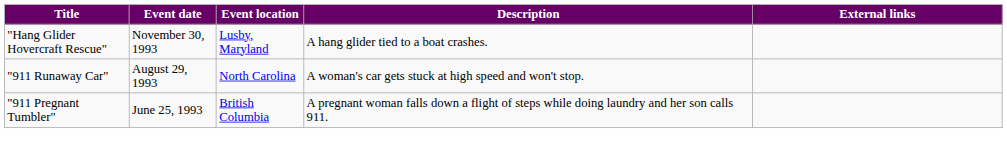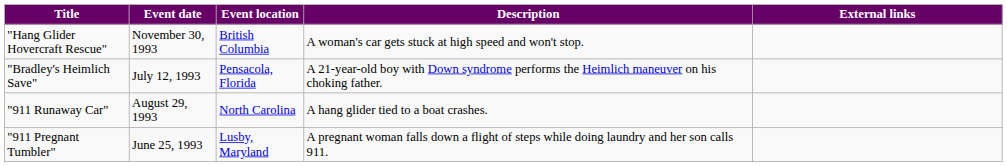 <table class="wikitable" style="width: 100%;">
 <tr>
 <th style="background: #660066; color: #FFFFFF; width: 10%;">Title</th>
 <th style="background: #660066; color: #FFFFFF; width: 7%;">Event date</th>
 <th style="background: #660066; color: #FFFFFF; width: 7%;">Event location</th>
 <th style="background: #660066; color: #FFFFFF; width: 36%;">Description</th>
 <th style="background: #660066; color: #FFFFFF; width: 20%;">External links</th>
 </tr>
 <tr>
 <td>"Hang Glider Hovercraft Rescue"</td>
 <td>November 30, 1993</td>
-<td><a href='#'>Lusby, Maryland</a></td>
-<td>A hang glider tied to a boat crashes.</td>
+<td><a href='#'>British Columbia</a></td>
+<td>A woman's car gets stuck at high speed and won't stop.</td>
+<td></td>
+</tr>
+<tr>
+<td>"Bradley's Heimlich Save"</td>
+<td>July 12, 1993</td>
+<td><a href='#'>Pensacola, Florida</a></td>
+<td>A 21-year-old boy with <a href='#'>Down syndrome</a> performs the <a href='#'>Heimlich maneuver</a> on his choking father.</td>
 <td></td>
 </tr>
 <tr>
 <td>"911 Runaway Car"</td>
 <td>August 29, 1993</td>
 <td><a href='#'>North Carolina</a></td>
-<td>A woman's car gets stuck at high speed and won't stop.</td>
+<td>A hang glider tied to a boat crashes.</td>
 <td></td>
 </tr>
 <tr>
 <td>"911 Pregnant Tumbler"</td>
 <td>June 25, 1993</td>
-<td><a href='#'>British Columbia</a></td>
+<td><a href='#'>Lusby, Maryland</a></td>
 <td>A pregnant woman falls down a flight of steps while doing laundry and her son calls 911.</td>
 <td></td>
 </tr>
 </table>
